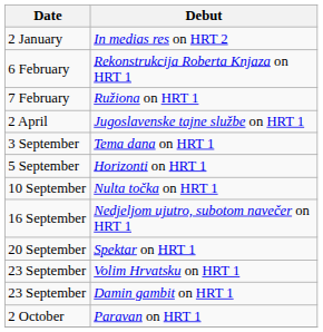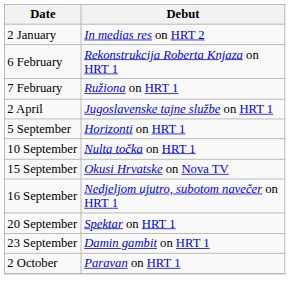 <table class="wikitable">
 <tr>
 <th width=90>Date</th>
 <th width=250>Debut</th>
 </tr>
 <tr>
 <td>2 January</td>
 <td><em><a href='#'>In medias res</a></em> on <a href='#'>HRT 2</a></td>
 </tr>
 <tr>
 <td>6 February</td>
 <td><em><a href='#'>Rekonstrukcija Roberta Knjaza</a></em> on <a href='#'>HRT 1</a></td>
 </tr>
 <tr>
 <td>7 February</td>
 <td><em><a href='#'>Ružiona</a></em> on <a href='#'>HRT 1</a></td>
 </tr>
 <tr>
 <td>2 April</td>
 <td><em><a href='#'>Jugoslavenske tajne službe</a></em> on <a href='#'>HRT 1</a></td>
 </tr>
 <tr>
-<td>3 September</td>
-<td><em><a href='#'>Tema dana</a></em> on <a href='#'>HRT 1</a></td>
-</tr>
-<tr>
 <td>5 September</td>
 <td><em><a href='#'>Horizonti</a></em> on <a href='#'>HRT 1</a></td>
 </tr>
 <tr>
 <td>10 September</td>
 <td><em><a href='#'>Nulta točka</a></em> on <a href='#'>HRT 1</a></td>
 </tr>
 <tr>
+<td>15 September</td>
+<td><em><a href='#'>Okusi Hrvatske</a></em> on <a href='#'>Nova TV</a></td>
+</tr>
+<tr>
 <td>16 September</td>
 <td><em><a href='#'>Nedjeljom ujutro, subotom navečer</a></em> on <a href='#'>HRT 1</a></td>
 </tr>
 <tr>
 <td>20 September</td>
 <td><em><a href='#'>Spektar</a></em> on <a href='#'>HRT 1</a></td>
-</tr>
-<tr>
-<td>23 September</td>
-<td><em><a href='#'>Volim Hrvatsku</a></em> on <a href='#'>HRT 1</a></td>
 </tr>
 <tr>
 <td>23 September</td>
 <td><em><a href='#'>Damin gambit</a></em> on <a href='#'>HRT 1</a></td>
 </tr>
 <tr>
 <td>2 October</td>
 <td><em><a href='#'>Paravan</a></em> on <a href='#'>HRT 1</a></td>
 </tr>
 <tr>
 </tr>
 </table>
